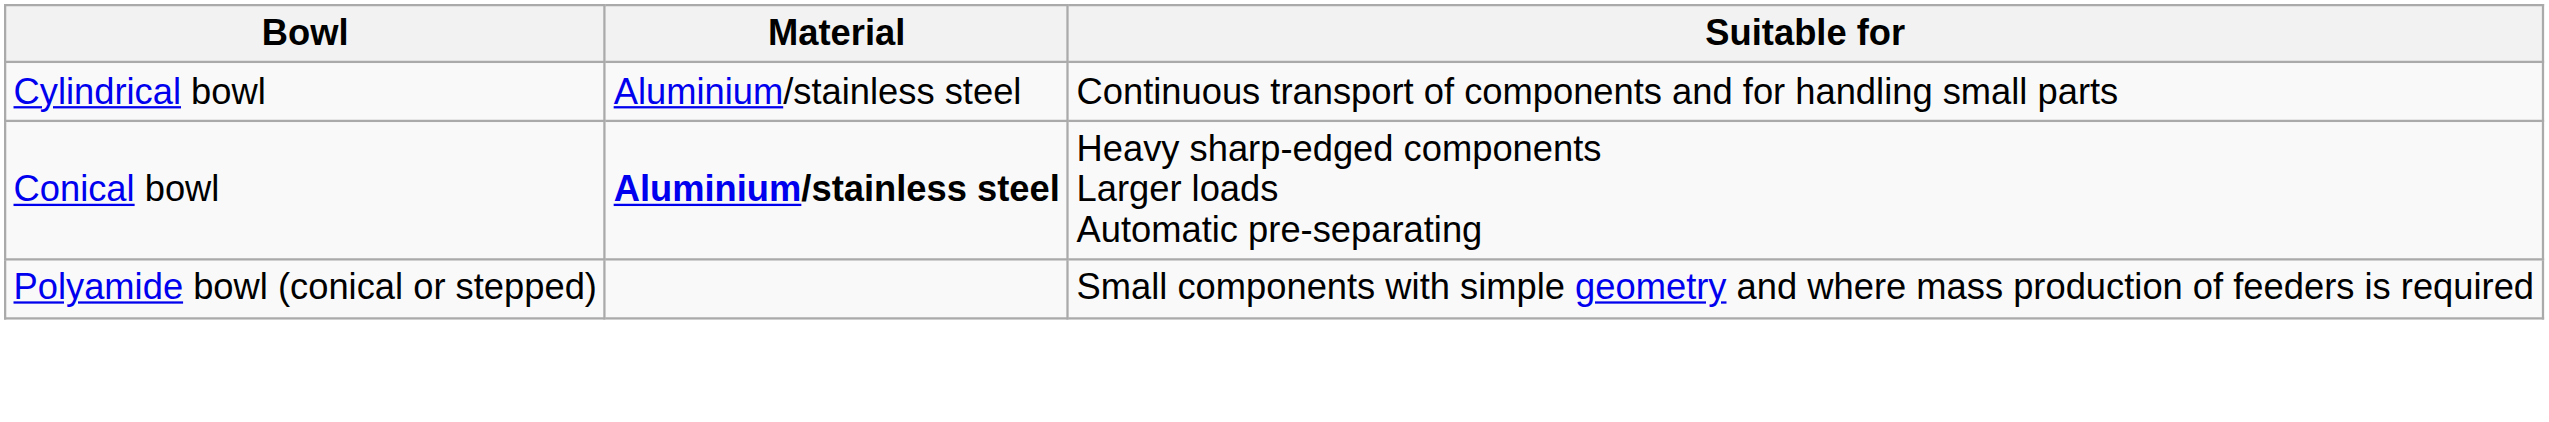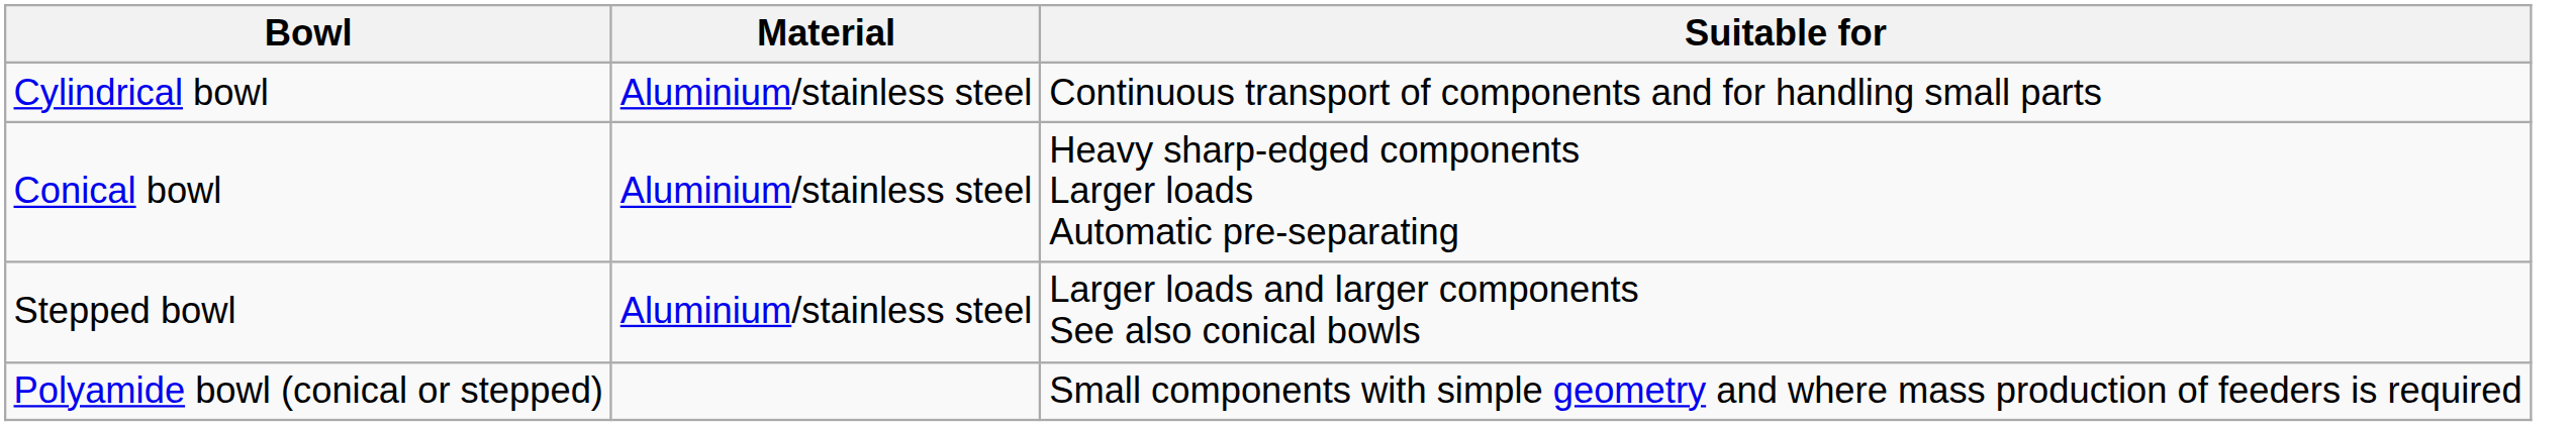 <table class="wikitable">
 <tr>
 <th>Bowl</th>
 <th>Material</th>
 <th>Suitable for</th>
 </tr>
 <tr>
 <td><a href='#'>Cylindrical</a> bowl</td>
 <td><a href='#'>Aluminium</a>/stainless steel</td>
 <td>Continuous transport of components and for handling small parts</td>
 </tr>
 <tr>
 <td><a href='#'>Conical</a> bowl</td>
-<td><strong><a href='#'>Aluminium</a>/stainless steel</strong></td>
+<td><a href='#'>Aluminium</a>/stainless steel</td>
 <td>Heavy sharp-edged components<br>Larger loads<br>Automatic pre-separating</td>
+</tr>
+<tr>
+<td>Stepped bowl</td>
+<td><a href='#'>Aluminium</a>/stainless steel</td>
+<td>Larger loads and larger components<br>See also conical bowls</td>
 </tr>
 <tr>
 <td><a href='#'>Polyamide</a> bowl (conical or stepped)</td>
 <td></td>
 <td>Small components with simple <a href='#'>geometry</a> and where mass production of feeders is required</td>
 </tr>
 </table>
